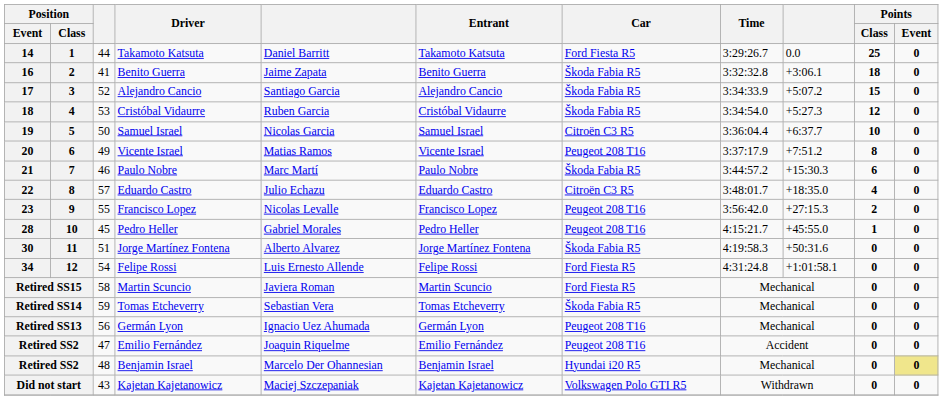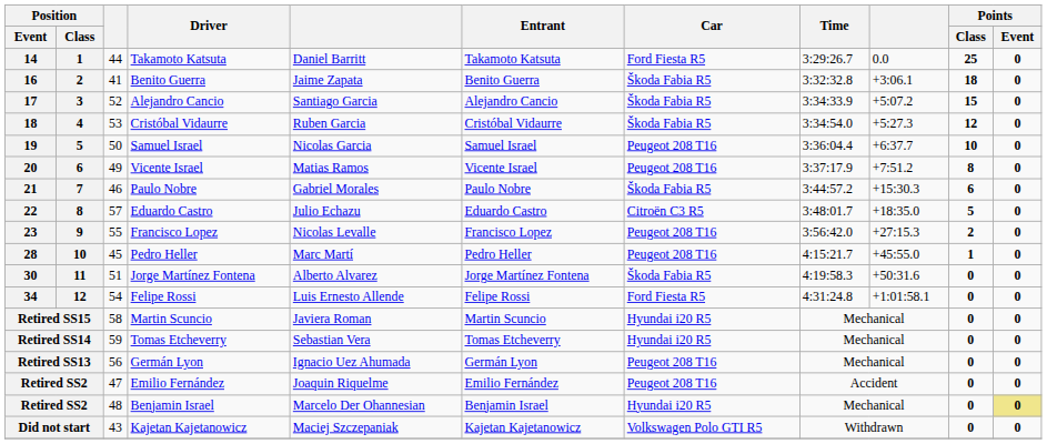 <table class="wikitable" width=85% style="font-size: 85%;">
 <tr>
 <th colspan="2">Position</th>
 <th rowspan="2"></th>
 <th rowspan="2">Driver</th>
 <th rowspan="2"></th>
 <th rowspan="2">Entrant</th>
 <th rowspan="2">Car</th>
 <th rowspan="2">Time</th>
 <th rowspan="2"></th>
 <th colspan="2">Points</th>
 </tr>
 <tr>
 <th>Event</th>
 <th>Class</th>
 <th>Class</th>
 <th>Event</th>
 </tr>
 <tr>
 <th>14</th>
 <th>1</th>
 <td align="center">44</td>
 <td><a href='#'>Takamoto Katsuta</a></td>
 <td><a href='#'>Daniel Barritt</a></td>
 <td><a href='#'>Takamoto Katsuta</a></td>
 <td><a href='#'>Ford Fiesta R5</a></td>
 <td>3:29:26.7</td>
 <td>0.0</td>
 <td align="center"><strong>25</strong></td>
 <td align="center"><strong>0</strong></td>
 </tr>
 <tr>
 <th>16</th>
 <th>2</th>
 <td align="center">41</td>
 <td><a href='#'>Benito Guerra</a></td>
 <td><a href='#'>Jaime Zapata</a></td>
 <td><a href='#'>Benito Guerra</a></td>
 <td><a href='#'>Škoda Fabia R5</a></td>
 <td>3:32:32.8</td>
 <td>+3:06.1</td>
 <td align="center"><strong>18</strong></td>
 <td align="center"><strong>0</strong></td>
 </tr>
 <tr>
 <th>17</th>
 <th>3</th>
 <td align="center">52</td>
 <td><a href='#'>Alejandro Cancio</a></td>
 <td><a href='#'>Santiago Garcia</a></td>
 <td><a href='#'>Alejandro Cancio</a></td>
 <td><a href='#'>Škoda Fabia R5</a></td>
 <td>3:34:33.9</td>
 <td>+5:07.2</td>
 <td align="center"><strong>15</strong></td>
 <td align="center"><strong>0</strong></td>
 </tr>
 <tr>
 <th>18</th>
 <th>4</th>
 <td align="center">53</td>
 <td><a href='#'>Cristóbal Vidaurre</a></td>
 <td><a href='#'>Ruben Garcia</a></td>
 <td><a href='#'>Cristóbal Vidaurre</a></td>
 <td><a href='#'>Škoda Fabia R5</a></td>
 <td>3:34:54.0</td>
 <td>+5:27.3</td>
 <td align="center"><strong>12</strong></td>
 <td align="center"><strong>0</strong></td>
 </tr>
 <tr>
 <th>19</th>
 <th>5</th>
 <td align="center">50</td>
 <td><a href='#'>Samuel Israel</a></td>
 <td><a href='#'>Nicolas Garcia</a></td>
 <td><a href='#'>Samuel Israel</a></td>
-<td><a href='#'>Citroën C3 R5</a></td>
+<td><a href='#'>Peugeot 208 T16</a></td>
 <td>3:36:04.4</td>
 <td>+6:37.7</td>
 <td align="center"><strong>10</strong></td>
 <td align="center"><strong>0</strong></td>
 </tr>
 <tr>
 <th>20</th>
 <th>6</th>
 <td align="center">49</td>
 <td><a href='#'>Vicente Israel</a></td>
 <td><a href='#'>Matias Ramos</a></td>
 <td><a href='#'>Vicente Israel</a></td>
 <td><a href='#'>Peugeot 208 T16</a></td>
 <td>3:37:17.9</td>
 <td>+7:51.2</td>
 <td align="center"><strong>8</strong></td>
 <td align="center"><strong>0</strong></td>
 </tr>
 <tr>
 <th>21</th>
 <th>7</th>
 <td align="center">46</td>
 <td><a href='#'>Paulo Nobre</a></td>
-<td><a href='#'>Marc Martí</a></td>
+<td><a href='#'>Gabriel Morales</a></td>
 <td><a href='#'>Paulo Nobre</a></td>
 <td><a href='#'>Škoda Fabia R5</a></td>
 <td>3:44:57.2</td>
 <td>+15:30.3</td>
 <td align="center"><strong>6</strong></td>
 <td align="center"><strong>0</strong></td>
 </tr>
 <tr>
 <th>22</th>
 <th>8</th>
 <td align="center">57</td>
 <td><a href='#'>Eduardo Castro</a></td>
 <td><a href='#'>Julio Echazu</a></td>
 <td><a href='#'>Eduardo Castro</a></td>
 <td><a href='#'>Citroën C3 R5</a></td>
 <td>3:48:01.7</td>
 <td>+18:35.0</td>
-<td align="center"><strong>4</strong></td>
+<td align="center"><strong>5</strong></td>
 <td align="center"><strong>0</strong></td>
 </tr>
 <tr>
 <th>23</th>
 <th>9</th>
 <td align="center">55</td>
 <td><a href='#'>Francisco Lopez</a></td>
 <td><a href='#'>Nicolas Levalle</a></td>
 <td><a href='#'>Francisco Lopez</a></td>
 <td><a href='#'>Peugeot 208 T16</a></td>
 <td>3:56:42.0</td>
 <td>+27:15.3</td>
 <td align="center"><strong>2</strong></td>
 <td align="center"><strong>0</strong></td>
 </tr>
 <tr>
 <th>28</th>
 <th>10</th>
 <td align="center">45</td>
 <td><a href='#'>Pedro Heller</a></td>
-<td><a href='#'>Gabriel Morales</a></td>
+<td><a href='#'>Marc Martí</a></td>
 <td><a href='#'>Pedro Heller</a></td>
 <td><a href='#'>Peugeot 208 T16</a></td>
 <td>4:15:21.7</td>
 <td>+45:55.0</td>
 <td align="center"><strong>1</strong></td>
 <td align="center"><strong>0</strong></td>
 </tr>
 <tr>
 <th>30</th>
 <th>11</th>
 <td align="center">51</td>
 <td><a href='#'>Jorge Martínez Fontena</a></td>
 <td><a href='#'>Alberto Alvarez</a></td>
 <td><a href='#'>Jorge Martínez Fontena</a></td>
 <td><a href='#'>Škoda Fabia R5</a></td>
 <td>4:19:58.3</td>
 <td>+50:31.6</td>
 <td align="center"><strong>0</strong></td>
 <td align="center"><strong>0</strong></td>
 </tr>
 <tr>
 <th>34</th>
 <th>12</th>
 <td align="center">54</td>
 <td><a href='#'>Felipe Rossi</a></td>
 <td><a href='#'>Luis Ernesto Allende</a></td>
 <td><a href='#'>Felipe Rossi</a></td>
 <td><a href='#'>Ford Fiesta R5</a></td>
 <td>4:31:24.8</td>
 <td>+1:01:58.1</td>
 <td align="center"><strong>0</strong></td>
 <td align="center"><strong>0</strong></td>
 </tr>
 <tr>
 <th colspan="2">Retired SS15</th>
 <td align="center">58</td>
 <td><a href='#'>Martin Scuncio</a></td>
 <td><a href='#'>Javiera Roman</a></td>
 <td><a href='#'>Martin Scuncio</a></td>
-<td><a href='#'>Ford Fiesta R5</a></td>
+<td><a href='#'>Hyundai i20 R5</a></td>
 <td align="center" colspan="2">Mechanical</td>
 <td align="center"><strong>0</strong></td>
 <td align="center"><strong>0</strong></td>
 </tr>
 <tr>
 <th colspan="2">Retired SS14</th>
 <td align="center">59</td>
 <td><a href='#'>Tomas Etcheverry</a></td>
 <td><a href='#'>Sebastian Vera</a></td>
 <td><a href='#'>Tomas Etcheverry</a></td>
-<td><a href='#'>Škoda Fabia R5</a></td>
+<td><a href='#'>Hyundai i20 R5</a></td>
 <td align="center" colspan="2">Mechanical</td>
 <td align="center"><strong>0</strong></td>
 <td align="center"><strong>0</strong></td>
 </tr>
 <tr>
 <th colspan="2">Retired SS13</th>
 <td align="center">56</td>
 <td><a href='#'>Germán Lyon</a></td>
 <td><a href='#'>Ignacio Uez Ahumada</a></td>
 <td><a href='#'>Germán Lyon</a></td>
 <td><a href='#'>Peugeot 208 T16</a></td>
 <td align="center" colspan="2">Mechanical</td>
 <td align="center"><strong>0</strong></td>
 <td align="center"><strong>0</strong></td>
 </tr>
 <tr>
 <th colspan="2">Retired SS2</th>
 <td align="center">47</td>
 <td><a href='#'>Emilio Fernández</a></td>
 <td><a href='#'>Joaquin Riquelme</a></td>
 <td><a href='#'>Emilio Fernández</a></td>
 <td><a href='#'>Peugeot 208 T16</a></td>
 <td align="center" colspan="2">Accident</td>
 <td align="center"><strong>0</strong></td>
 <td align="center"><strong>0</strong></td>
 </tr>
 <tr>
 <th colspan="2">Retired SS2</th>
 <td align="center">48</td>
 <td><a href='#'>Benjamin Israel</a></td>
 <td nowrap><a href='#'>Marcelo Der Ohannesian</a></td>
 <td><a href='#'>Benjamin Israel</a></td>
 <td><a href='#'>Hyundai i20 R5</a></td>
 <td align="center" colspan="2">Mechanical</td>
 <td align="center"><strong>0</strong></td>
 <td align="center" style="background: khaki;"><strong>0</strong></td>
 </tr>
 <tr>
 <th colspan="2">Did not start</th>
 <td align="center">43</td>
 <td nowrap><a href='#'>Kajetan Kajetanowicz</a></td>
 <td nowrap><a href='#'>Maciej Szczepaniak</a></td>
 <td nowrap><a href='#'>Kajetan Kajetanowicz</a></td>
 <td nowrap><a href='#'>Volkswagen Polo GTI R5</a></td>
 <td align="center" colspan="2">Withdrawn</td>
 <td align="center"><strong>0</strong></td>
 <td align="center"><strong>0</strong></td>
 </tr>
 <tr>
 </tr>
 </table>
